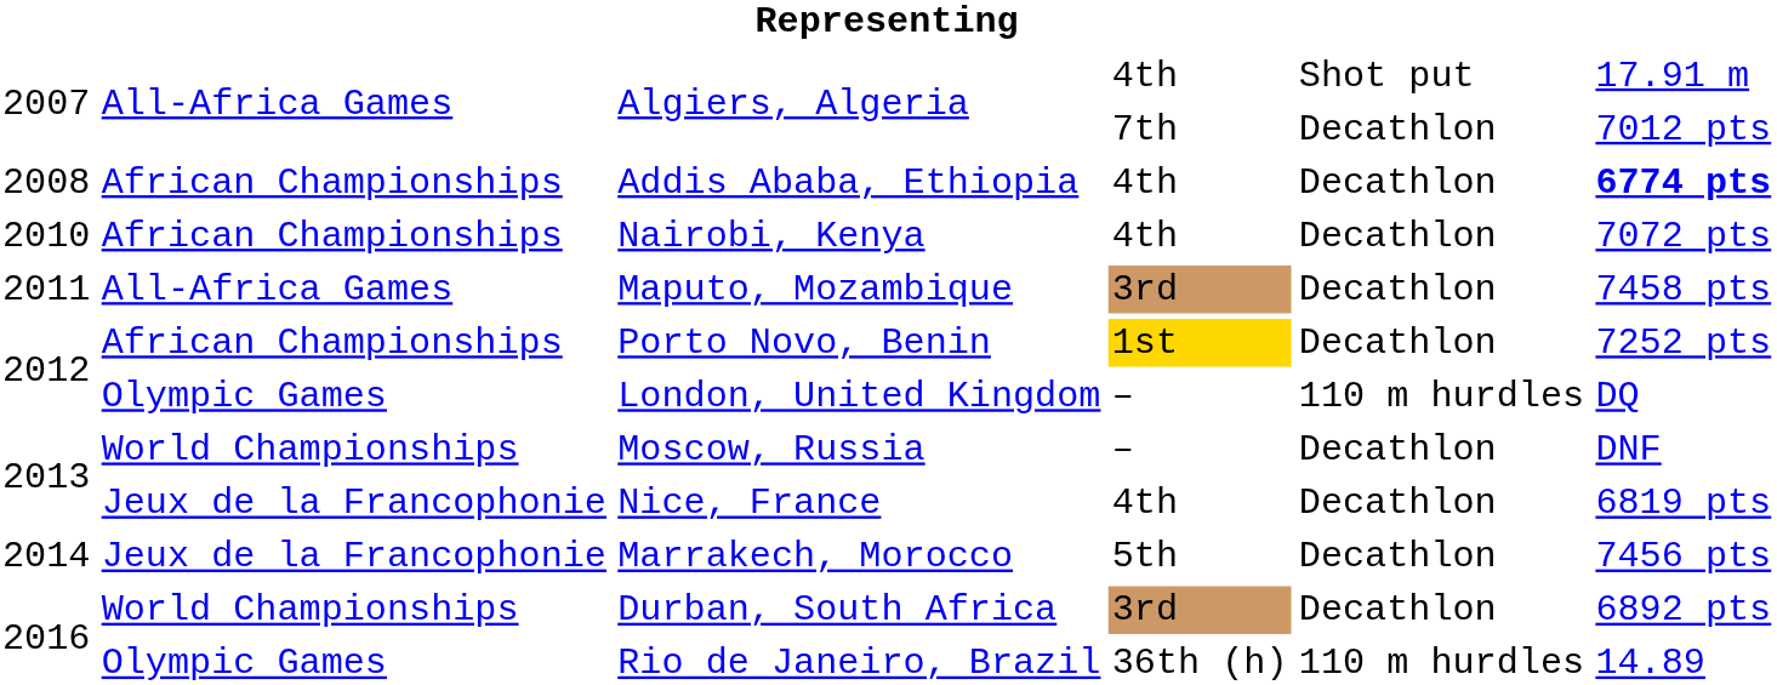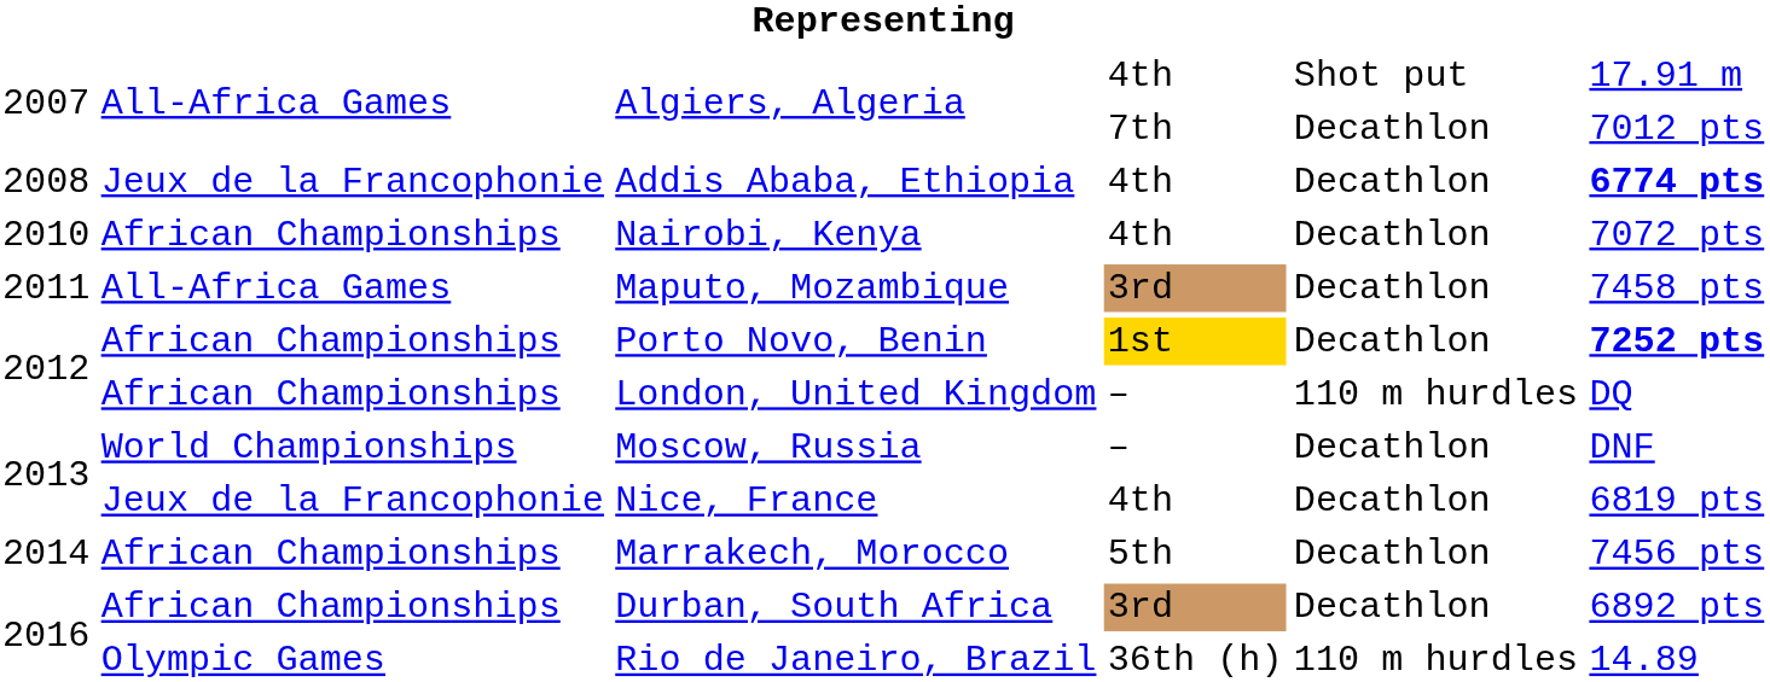 <table>
 <tr>
 <th colspan="6">Representing </th>
 </tr>
 <tr>
 <td rowspan=2>2007</td>
 <td rowspan=2><a href='#'>All-Africa Games</a></td>
 <td rowspan=2><a href='#'>Algiers, Algeria</a></td>
 <td>4th</td>
 <td>Shot put</td>
 <td><a href='#'>17.91 m</a></td>
 </tr>
 <tr>
 <td>7th</td>
 <td>Decathlon</td>
 <td><a href='#'>7012 pts</a></td>
 </tr>
 <tr>
 <td>2008</td>
-<td><a href='#'>African Championships</a></td>
+<td><a href='#'>Jeux de la Francophonie</a></td>
 <td><a href='#'>Addis Ababa, Ethiopia</a></td>
 <td>4th</td>
 <td>Decathlon</td>
 <td><strong><a href='#'>6774 pts</a></strong></td>
 </tr>
 <tr>
 <td>2010</td>
 <td><a href='#'>African Championships</a></td>
 <td><a href='#'>Nairobi, Kenya</a></td>
 <td>4th</td>
 <td>Decathlon</td>
 <td><a href='#'>7072 pts</a></td>
 </tr>
 <tr>
 <td>2011</td>
 <td><a href='#'>All-Africa Games</a></td>
 <td><a href='#'>Maputo, Mozambique</a></td>
 <td bgcolor=cc9966>3rd</td>
 <td>Decathlon</td>
 <td><a href='#'>7458 pts</a></td>
 </tr>
 <tr>
 <td rowspan=2>2012</td>
 <td><a href='#'>African Championships</a></td>
 <td><a href='#'>Porto Novo, Benin</a></td>
 <td bgcolor=gold>1st</td>
 <td>Decathlon</td>
-<td><a href='#'>7252 pts</a></td>
+<td><strong><a href='#'>7252 pts</a></strong></td>
 </tr>
 <tr>
-<td><a href='#'>Olympic Games</a></td>
+<td><a href='#'>African Championships</a></td>
 <td><a href='#'>London, United Kingdom</a></td>
 <td>–</td>
 <td>110 m hurdles</td>
 <td><a href='#'>DQ</a></td>
 </tr>
 <tr>
 <td rowspan=2>2013</td>
 <td><a href='#'>World Championships</a></td>
 <td><a href='#'>Moscow, Russia</a></td>
 <td>–</td>
 <td>Decathlon</td>
 <td><a href='#'>DNF</a></td>
 </tr>
 <tr>
 <td><a href='#'>Jeux de la Francophonie</a></td>
 <td><a href='#'>Nice, France</a></td>
 <td>4th</td>
 <td>Decathlon</td>
 <td><a href='#'>6819 pts</a></td>
 </tr>
 <tr>
 <td>2014</td>
-<td><a href='#'>Jeux de la Francophonie</a></td>
+<td><a href='#'>African Championships</a></td>
 <td><a href='#'>Marrakech, Morocco</a></td>
 <td>5th</td>
 <td>Decathlon</td>
 <td><a href='#'>7456 pts</a></td>
 </tr>
 <tr>
 <td rowspan=2>2016</td>
-<td><a href='#'>World Championships</a></td>
+<td><a href='#'>African Championships</a></td>
 <td><a href='#'>Durban, South Africa</a></td>
 <td bgcolor=cc9966>3rd</td>
 <td>Decathlon</td>
 <td><a href='#'>6892 pts</a></td>
 </tr>
 <tr>
 <td><a href='#'>Olympic Games</a></td>
 <td><a href='#'>Rio de Janeiro, Brazil</a></td>
 <td>36th (h)</td>
 <td>110 m hurdles</td>
 <td><a href='#'>14.89</a></td>
 </tr>
 </table>
